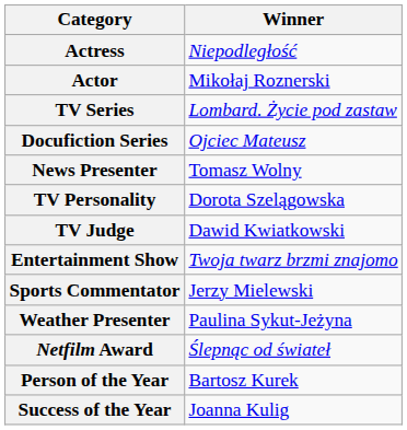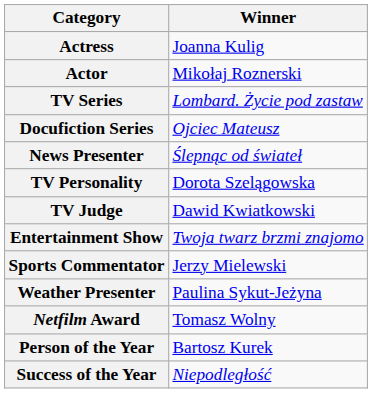 <table class="wikitable">
 <tr>
 <th>Category</th>
 <th>Winner</th>
 </tr>
 <tr>
 <th scope="row">Actress</th>
-<td><em><a href='#'>Niepodległość</a></em></td>
+<td><a href='#'>Joanna Kulig</a></td>
 </tr>
 <tr>
 <th scope="row">Actor</th>
 <td><a href='#'>Mikołaj Roznerski</a></td>
 </tr>
 <tr>
 <th scope="row">TV Series</th>
 <td><em><a href='#'>Lombard. Życie pod zastaw</a></em></td>
 </tr>
 <tr>
 <th scop="row">Docufiction Series</th>
 <td><em><a href='#'>Ojciec Mateusz</a></em></td>
 </tr>
 <tr>
 <th scope="row">News Presenter</th>
-<td><a href='#'>Tomasz Wolny</a></td>
+<td><em><a href='#'>Ślepnąc od świateł</a></em></td>
 </tr>
 <tr>
 <th scope="row">TV Personality</th>
 <td><a href='#'>Dorota Szelągowska</a></td>
 </tr>
 <tr>
 <th scope="row">TV Judge</th>
 <td><a href='#'>Dawid Kwiatkowski</a></td>
 </tr>
 <tr>
 <th scope="row">Entertainment Show</th>
 <td><em><a href='#'>Twoja twarz brzmi znajomo</a></em></td>
 </tr>
 <tr>
 <th scope="row">Sports Commentator</th>
 <td><a href='#'>Jerzy Mielewski</a></td>
 </tr>
 <tr>
 <th scope="row">Weather Presenter</th>
 <td><a href='#'>Paulina Sykut-Jeżyna</a></td>
 </tr>
 <tr>
 <th scope="row"><em>Netfilm</em> Award</th>
-<td><em><a href='#'>Ślepnąc od świateł</a></em></td>
+<td><a href='#'>Tomasz Wolny</a></td>
 </tr>
 <tr>
 <th scope="row">Person of the Year</th>
 <td><a href='#'>Bartosz Kurek</a></td>
 </tr>
 <tr>
 <th scope="row">Success of the Year</th>
-<td><a href='#'>Joanna Kulig</a></td>
+<td><em><a href='#'>Niepodległość</a></em></td>
 </tr>
 </table>
